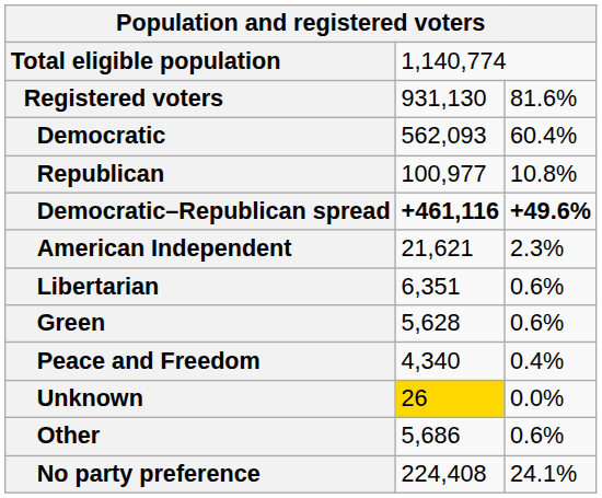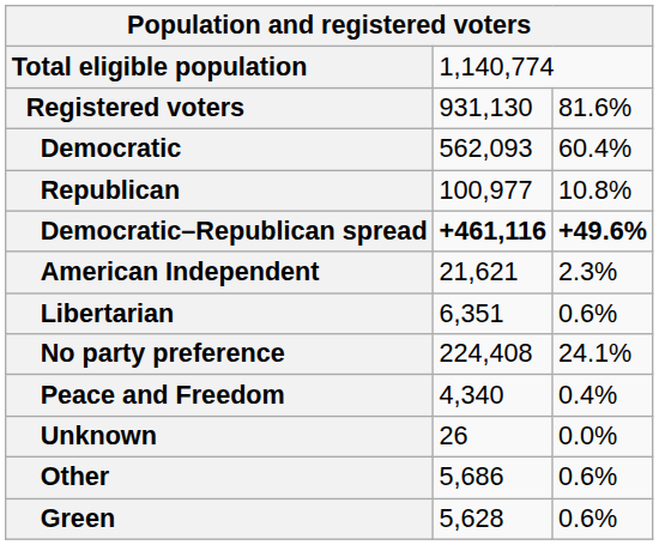 <table class="wikitable collapsible collapsed">
 <tr>
 <th colspan="3">Population and registered voters</th>
 </tr>
 <tr>
 <th scope="row" style="text-align: left;">Total eligible population</th>
 <td colspan="2">1,140,774</td>
 </tr>
 <tr>
 <th scope="row" style="text-align: left;">  Registered voters</th>
 <td>931,130</td>
 <td>81.6%</td>
 </tr>
 <tr>
 <th scope="row" style="text-align: left;">    Democratic</th>
 <td>562,093</td>
 <td>60.4%</td>
 </tr>
 <tr>
 <th scope="row" style="text-align: left;">    Republican</th>
 <td>100,977</td>
 <td>10.8%</td>
 </tr>
 <tr>
 <th scope="row" style="text-align: left;">    Democratic–Republican spread</th>
 <td><span><strong>+461,116</strong></span></td>
 <td><span><strong>+49.6%</strong></span></td>
 </tr>
 <tr>
 <th scope="row" style="text-align: left;">    American Independent</th>
 <td>21,621</td>
 <td>2.3%</td>
 </tr>
 <tr>
 <th scope="row" style="text-align: left;">    Libertarian</th>
 <td>6,351</td>
 <td>0.6%</td>
 </tr>
 <tr>
-<th scope="row" style="text-align: left;">    Green</th>
-<td>5,628</td>
-<td>0.6%</td>
+<th scope="row" style="text-align: left;">    No party preference</th>
+<td>224,408</td>
+<td>24.1%</td>
 </tr>
 <tr>
 <th scope="row" style="text-align: left;">    Peace and Freedom</th>
 <td>4,340</td>
 <td>0.4%</td>
 </tr>
 <tr>
 <th scope="row" style="text-align: left;">    Unknown</th>
-<td style="background: gold;">26</td>
+<td>26</td>
 <td>0.0%</td>
 </tr>
 <tr>
 <th scope="row" style="text-align: left;">    Other</th>
 <td>5,686</td>
 <td>0.6%</td>
 </tr>
 <tr>
-<th scope="row" style="text-align: left;">    No party preference</th>
-<td>224,408</td>
-<td>24.1%</td>
+<th scope="row" style="text-align: left;">    Green</th>
+<td>5,628</td>
+<td>0.6%</td>
 </tr>
 </table>
